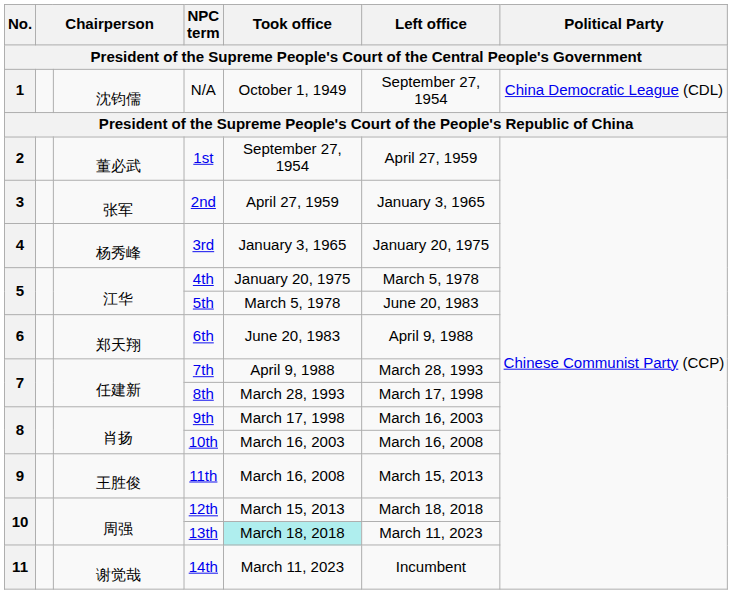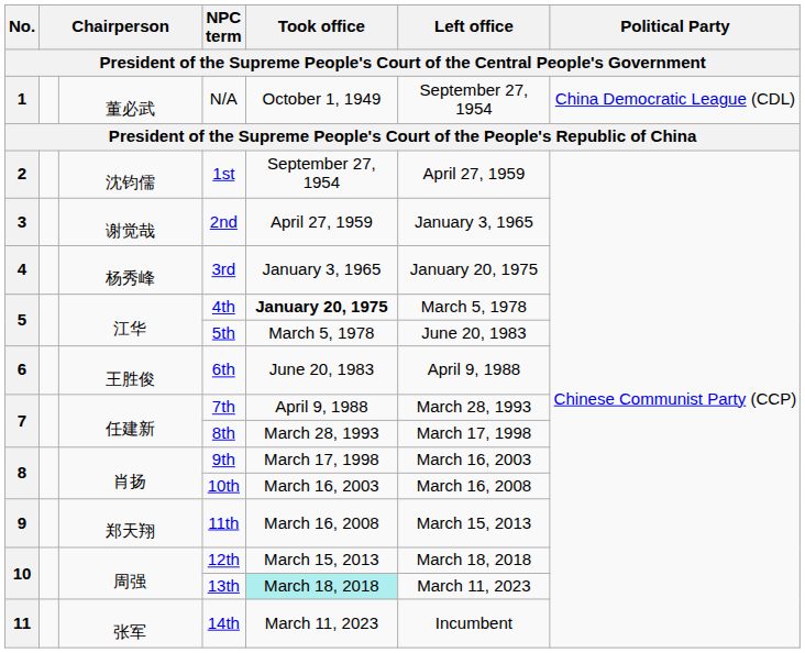 <table class="wikitable" style="text-align: center; border-collapse: collapse;">
 <tr style="background: #cccccc;">
 <th>No.</th>
 <th width="150" colspan="2">Chairperson</th>
 <th align="left" width="20">NPC term</th>
 <th align="center" width="140">Took office</th>
 <th align="center" width="140">Left office</th>
 <th>Political Party</th>
 </tr>
 <tr>
 <th colspan="7">President of the Supreme People's Court of the Central People's Government</th>
 </tr>
 <tr>
 <th><strong>1</strong></th>
 <td align="center"></td>
-<td align="center"><br>沈钧儒</td>
+<td align="center"><br>董必武</td>
 <td align="center">N/A</td>
 <td align="center">October 1, 1949</td>
 <td align="center">September 27, 1954</td>
 <td><a href='#'>China Democratic League</a> (CDL)</td>
 </tr>
 <tr>
 <th colspan="7">President of the Supreme People's Court of the People's Republic of China</th>
 </tr>
 <tr>
 <th><strong>2</strong></th>
 <td align="center"></td>
-<td align="center"><br>董必武</td>
+<td align="center"><br>沈钧儒</td>
 <td align="center"><a href='#'>1st</a></td>
 <td align="center">September 27, 1954</td>
 <td align="center">April 27, 1959</td>
 <td rowspan="14"><a href='#'>Chinese Communist Party</a> (CCP)</td>
 </tr>
 <tr>
 <th><strong>3</strong></th>
 <td align="center"></td>
-<td align="center" rowspan="1"><br>张军</td>
+<td align="center"><br>谢觉哉</td>
 <td align="center"><a href='#'>2nd</a></td>
 <td align="center">April 27, 1959</td>
 <td align="center">January 3, 1965</td>
 </tr>
 <tr>
 <th><strong>4</strong></th>
 <td align="center"></td>
 <td align="center"><br>杨秀峰</td>
 <td align="center"><a href='#'>3rd</a></td>
 <td align="center">January 3, 1965</td>
 <td align="center">January 20, 1975</td>
 </tr>
 <tr>
 <th rowspan="2"><strong>5</strong></th>
 <td rowspan="2"></td>
 <td rowspan="2"><br>江华</td>
 <td><a href='#'>4th</a></td>
-<td>January 20, 1975</td>
+<td><strong>January 20, 1975</strong></td>
 <td>March 5, 1978</td>
 </tr>
 <tr>
 <td align="center"><a href='#'>5th</a></td>
 <td align="center">March 5, 1978</td>
 <td align="center">June 20, 1983</td>
 </tr>
 <tr>
 <th><strong>6</strong></th>
 <td align="center"></td>
-<td align="center"><br>郑天翔</td>
+<td rowspan="1" align="center"><br>王胜俊</td>
 <td align="center"><a href='#'>6th</a></td>
 <td align="center">June 20, 1983</td>
 <td align="center">April 9, 1988</td>
 </tr>
 <tr>
 <th rowspan="2"><strong>7</strong></th>
 <td rowspan="2"></td>
 <td rowspan="2"><br>任建新</td>
 <td><a href='#'>7th</a></td>
 <td>April 9, 1988</td>
 <td>March 28, 1993</td>
 </tr>
 <tr>
 <td align="center"><a href='#'>8th</a></td>
 <td align="center">March 28, 1993</td>
 <td align="center">March 17, 1998</td>
 </tr>
 <tr>
 <th rowspan="2"><strong>8</strong></th>
 <td rowspan="2" align="center"></td>
 <td rowspan="2" align="center"><br>肖扬</td>
 <td align="center"><a href='#'>9th</a></td>
 <td align="center">March 17, 1998</td>
 <td align="center">March 16, 2003</td>
 </tr>
 <tr>
 <td align="center"><a href='#'>10th</a></td>
 <td align="center">March 16, 2003</td>
 <td align="center">March 16, 2008</td>
 </tr>
 <tr>
 <th><strong>9</strong></th>
 <td rowspan="1" align="center"></td>
-<td rowspan="1" align="center"><br>王胜俊</td>
+<td align="center"><br>郑天翔</td>
 <td align="center"><a href='#'>11th</a></td>
 <td align="center">March 16, 2008</td>
 <td align="center">March 15, 2013</td>
 </tr>
 <tr>
 <th rowspan="2"><strong>10</strong></th>
 <td rowspan="2"></td>
 <td rowspan="2"><br>周强</td>
 <td><a href='#'>12th</a></td>
 <td>March 15, 2013</td>
 <td>March 18, 2018</td>
 </tr>
 <tr>
 <td align="center"><a href='#'>13th</a></td>
 <td align="center" style="background: paleturquoise;">March 18, 2018</td>
 <td align="center">March 11, 2023</td>
 </tr>
 <tr>
 <th><strong>11</strong></th>
 <td align="center" rowspan="1"></td>
-<td align="center"><br>谢觉哉</td>
+<td align="center" rowspan="1"><br>张军</td>
 <td align="center"><a href='#'>14th</a></td>
 <td align="center">March 11, 2023</td>
 <td align="center">Incumbent</td>
 </tr>
 </table>
